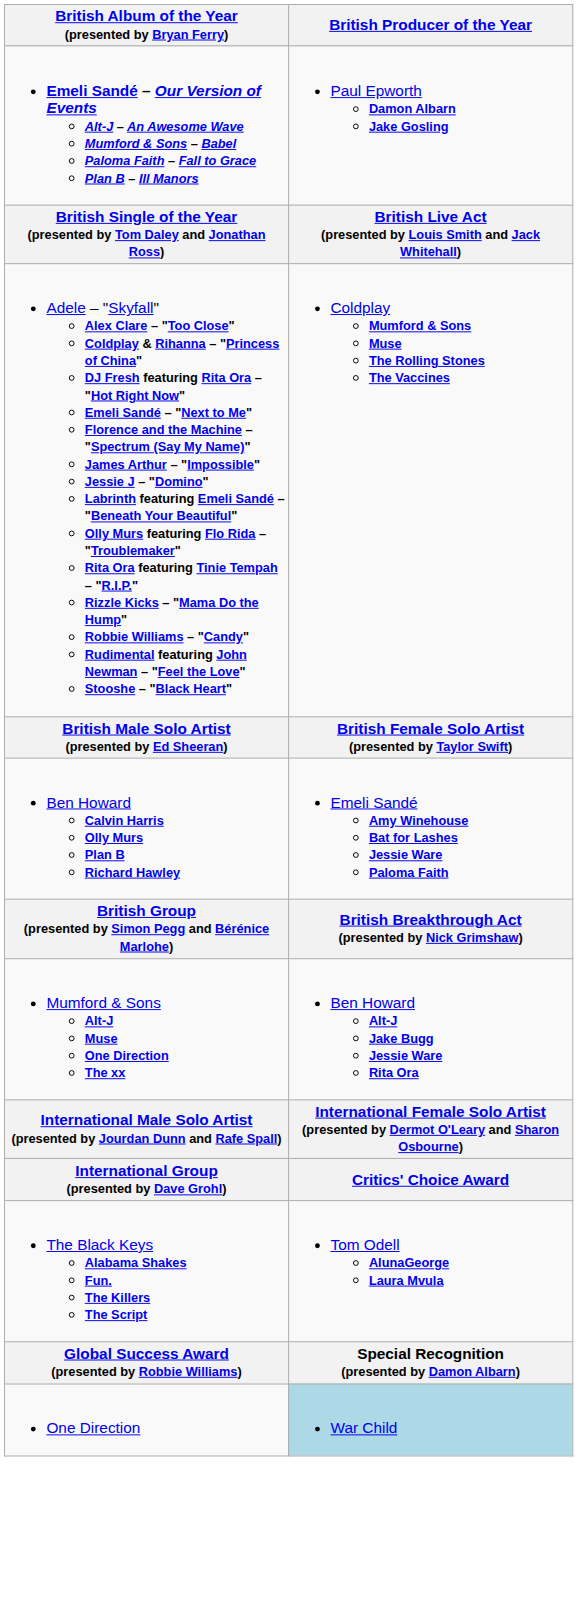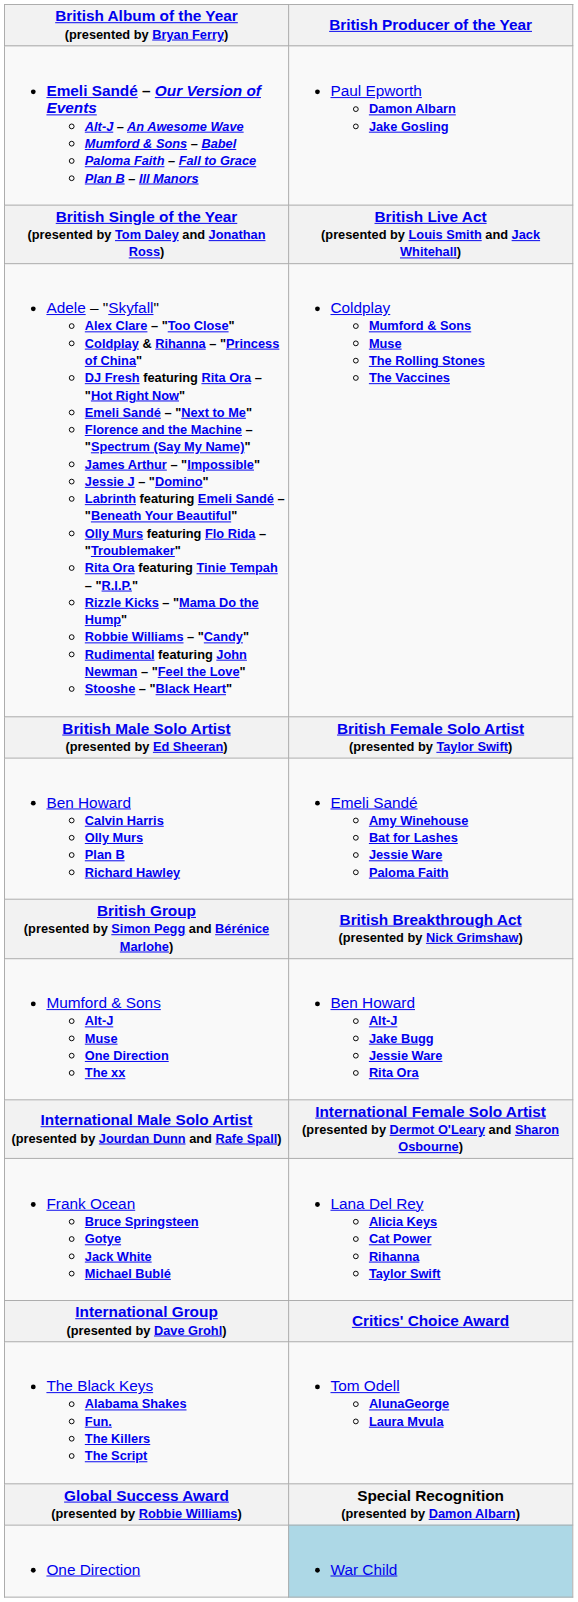 <table class="wikitable" style="width:95%">
 <tr bgcolor="#bebebe">
 <th width="50%"><a href='#'>British Album of the Year</a><br><small>(presented by <a href='#'>Bryan Ferry</a>)</small></th>
 <th width="50%"><a href='#'>British Producer of the Year</a></th>
 </tr>
 <tr>
 <td valign="top"><br><ul><li><strong><a href='#'>Emeli Sandé</a> – <em><a href='#'>Our Version of Events</a><strong><em><ul><li><small><a href='#'>Alt-J</a> – </em><a href='#'>An Awesome Wave</a><em></small></li><li><small><a href='#'>Mumford & Sons</a> – </em><a href='#'>Babel</a><em></small></li><li><small><a href='#'>Paloma Faith</a> – </em><a href='#'>Fall to Grace</a><em></small></li><li><small><a href='#'>Plan B</a> – </em><a href='#'>Ill Manors</a><em></small></li></ul></li></ul></td>
 <td valign="top"><br><ul><li></strong><a href='#'>Paul Epworth</a><strong><ul><li><small><a href='#'>Damon Albarn</a></small></li><li><small><a href='#'>Jake Gosling</a></small></li></ul></li></ul></td>
 </tr>
 <tr>
 <th width="50%"><a href='#'>British Single of the Year</a><br><small>(presented by <a href='#'>Tom Daley</a> and <a href='#'>Jonathan Ross</a>)</small></th>
 <th width="50%"><a href='#'>British Live Act</a><br><small>(presented by <a href='#'>Louis Smith</a> and <a href='#'>Jack Whitehall</a>)</small></th>
 </tr>
 <tr>
 <td valign="top"><br><ul><li></strong><a href='#'>Adele</a> – "<a href='#'>Skyfall</a>"<strong><ul><li><small><a href='#'>Alex Clare</a> – "<a href='#'>Too Close</a>"</small></li><li><small><a href='#'>Coldplay</a> & <a href='#'>Rihanna</a> – "<a href='#'>Princess of China</a>"</small></li><li><small><a href='#'>DJ Fresh</a> featuring <a href='#'>Rita Ora</a> – "<a href='#'>Hot Right Now</a>"</small></li><li><small><a href='#'>Emeli Sandé</a> – "<a href='#'>Next to Me</a>"</small></li><li><small><a href='#'>Florence and the Machine</a> – "<a href='#'>Spectrum (Say My Name)</a>"</small></li><li><small><a href='#'>James Arthur</a> – "<a href='#'>Impossible</a>"</small></li><li><small><a href='#'>Jessie J</a> – "<a href='#'>Domino</a>"</small></li><li><small><a href='#'>Labrinth</a> featuring <a href='#'>Emeli Sandé</a> – "<a href='#'>Beneath Your Beautiful</a>"</small></li><li><small><a href='#'>Olly Murs</a> featuring <a href='#'>Flo Rida</a> – "<a href='#'>Troublemaker</a>"</small></li><li><small><a href='#'>Rita Ora</a> featuring <a href='#'>Tinie Tempah</a> – "<a href='#'>R.I.P.</a>"</small></li><li><small><a href='#'>Rizzle Kicks</a> – "<a href='#'>Mama Do the Hump</a>"</small></li><li><small><a href='#'>Robbie Williams</a> – "<a href='#'>Candy</a>"</small></li><li><small><a href='#'>Rudimental</a> featuring <a href='#'>John Newman</a> – "<a href='#'>Feel the Love</a>"</small></li><li><small><a href='#'>Stooshe</a> – "<a href='#'>Black Heart</a>"</small></li></ul></li></ul></td>
 <td valign="top"><br><ul><li></strong><a href='#'>Coldplay</a><strong><ul><li><small><a href='#'>Mumford & Sons</a></small></li><li><small><a href='#'>Muse</a></small></li><li><small><a href='#'>The Rolling Stones</a></small></li><li><small><a href='#'>The Vaccines</a></small></li></ul></li></ul></td>
 </tr>
 <tr>
 <th width="50%"><a href='#'>British Male Solo Artist</a><br><small>(presented by <a href='#'>Ed Sheeran</a>)</small></th>
 <th width="50%"><a href='#'>British Female Solo Artist</a><br><small>(presented by <a href='#'>Taylor Swift</a>)</small></th>
 </tr>
 <tr>
 <td valign="top"><br><ul><li></strong><a href='#'>Ben Howard</a><strong><ul><li><small><a href='#'>Calvin Harris</a></small></li><li><small><a href='#'>Olly Murs</a></small></li><li><small><a href='#'>Plan B</a></small></li><li><small><a href='#'>Richard Hawley</a></small></li></ul></li></ul></td>
 <td valign="top"><br><ul><li></strong><a href='#'>Emeli Sandé</a><strong><ul><li><small><a href='#'>Amy Winehouse</a></small></li><li><small><a href='#'>Bat for Lashes</a></small></li><li><small><a href='#'>Jessie Ware</a></small></li><li><small><a href='#'>Paloma Faith</a></small></li></ul></li></ul></td>
 </tr>
 <tr>
 <th width="50%"><a href='#'>British Group</a><br><small>(presented by <a href='#'>Simon Pegg</a> and <a href='#'>Bérénice Marlohe</a>)</small></th>
 <th width="50%"><a href='#'>British Breakthrough Act</a><br><small>(presented by <a href='#'>Nick Grimshaw</a>)</small></th>
 </tr>
 <tr>
 <td valign="top"><br><ul><li></strong><a href='#'>Mumford & Sons</a><strong><ul><li><small><a href='#'>Alt-J</a></small></li><li><small><a href='#'>Muse</a></small></li><li><small><a href='#'>One Direction</a></small></li><li><small><a href='#'>The xx</a></small></li></ul></li></ul></td>
 <td valign="top"><br><ul><li></strong><a href='#'>Ben Howard</a><strong><ul><li><small><a href='#'>Alt-J</a></small></li><li><small><a href='#'>Jake Bugg</a></small></li><li><small><a href='#'>Jessie Ware</a></small></li><li><small><a href='#'>Rita Ora</a></small></li></ul></li></ul></td>
 </tr>
 <tr>
 <th width="50%"><a href='#'>International Male Solo Artist</a><br><small>(presented by <a href='#'>Jourdan Dunn</a> and <a href='#'>Rafe Spall</a>)</small></th>
 <th width="50%"><a href='#'>International Female Solo Artist</a><br><small>(presented by <a href='#'>Dermot O'Leary</a> and <a href='#'>Sharon Osbourne</a>)</small></th>
 </tr>
 <tr>
+<td valign="top"><br><ul><li></strong><a href='#'>Frank Ocean</a><strong><ul><li><small><a href='#'>Bruce Springsteen</a></small></li><li><small><a href='#'>Gotye</a></small></li><li><small><a href='#'>Jack White</a></small></li><li><small><a href='#'>Michael Bublé</a></small></li></ul></li></ul></td>
+<td valign="top"><br><ul><li></strong><a href='#'>Lana Del Rey</a><strong><ul><li><small><a href='#'>Alicia Keys</a></small></li><li><small><a href='#'>Cat Power</a></small></li><li><small><a href='#'>Rihanna</a></small></li><li><small><a href='#'>Taylor Swift</a></small></li></ul></li></ul></td>
+</tr>
+<tr>
 <th width="50%"><a href='#'>International Group</a><br><small>(presented by <a href='#'>Dave Grohl</a>)</small></th>
 <th width="50%"><a href='#'>Critics' Choice Award</a></th>
 </tr>
 <tr>
 <td valign="top"><br><ul><li></strong><a href='#'>The Black Keys</a><strong><ul><li><small><a href='#'>Alabama Shakes</a></small></li><li><small><a href='#'>Fun.</a></small></li><li><small><a href='#'>The Killers</a></small></li><li><small><a href='#'>The Script</a></small></li></ul></li></ul></td>
 <td valign="top"><br><ul><li></strong><a href='#'>Tom Odell</a><strong><ul><li><small><a href='#'>AlunaGeorge</a></small></li><li><small><a href='#'>Laura Mvula</a></small></li></ul></li></ul></td>
 </tr>
 <tr>
 <th width="50%"><a href='#'>Global Success Award</a><br><small>(presented by <a href='#'>Robbie Williams</a>)</small></th>
 <th width="50%">Special Recognition<br><small>(presented by <a href='#'>Damon Albarn</a>)</small></th>
 </tr>
 <tr>
 <td valign="top"><br><ul><li></strong><a href='#'>One Direction</a><strong></li></ul></td>
 <td valign="top" style="background: lightblue;"><br><ul><li></strong><a href='#'>War Child</a><strong></li></ul></td>
 </tr>
 </table>
